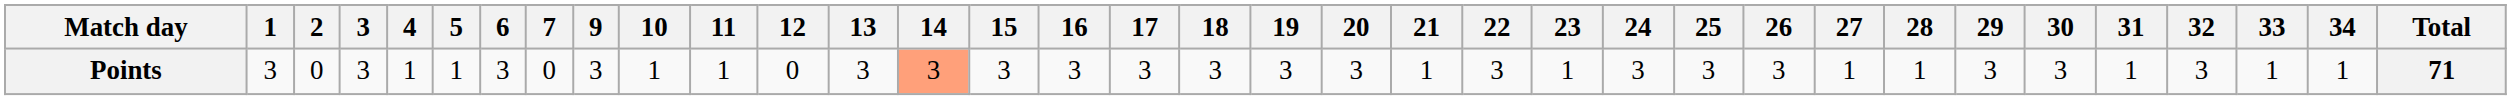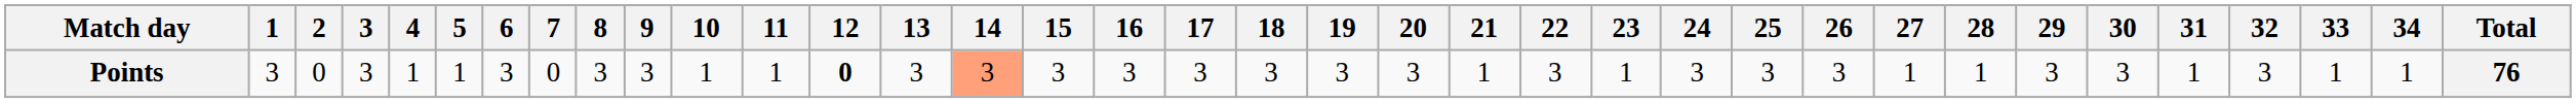 <table class="wikitable" style="width:100%; font-size:85%;">
 <tr valign=top>
 <th align=center>Match day</th>
 <th align=center>1</th>
 <th align=center>2</th>
 <th align=center>3</th>
 <th align=center>4</th>
 <th align=center>5</th>
 <th align=center>6</th>
 <th align=center>7</th>
+<th align=center>8</th>
 <th align=center>9</th>
 <th align=center>10</th>
 <th align=center>11</th>
 <th align=center>12</th>
 <th align=center>13</th>
 <th align=center>14</th>
 <th align=center>15</th>
 <th align=center>16</th>
 <th align=center>17</th>
 <th align=center>18</th>
 <th align=center>19</th>
 <th align=center>20</th>
 <th align=center>21</th>
 <th align=center>22</th>
 <th align=center>23</th>
 <th align=center>24</th>
 <th align=center>25</th>
 <th align=center>26</th>
 <th align=center>27</th>
 <th align=center>28</th>
 <th align=center>29</th>
 <th align=center>30</th>
 <th align=center>31</th>
 <th align=center>32</th>
 <th align=center>33</th>
 <th align=center>34</th>
 <th align=center>Total</th>
 </tr>
 <tr>
 <th align=center>Points</th>
 <td align=center>3</td>
 <td align=center>0</td>
 <td align=center>3</td>
 <td align=center>1</td>
 <td align=center>1</td>
 <td align=center>3</td>
 <td align=center>0</td>
 <td align=center>3</td>
+<td align=center>3</td>
 <td align=center>1</td>
 <td align=center>1</td>
-<td align=center>0</td>
+<td align=center><strong>0</strong></td>
 <td align=center>3</td>
 <td align=center style="background: lightsalmon;">3</td>
 <td align=center>3</td>
 <td align=center>3</td>
 <td align=center>3</td>
 <td align=center>3</td>
 <td align=center>3</td>
 <td align=center>3</td>
 <td align=center>1</td>
 <td align=center>3</td>
 <td align=center>1</td>
 <td align=center>3</td>
 <td align=center>3</td>
 <td align=center>3</td>
 <td align=center>1</td>
 <td align=center>1</td>
 <td align=center>3</td>
 <td align=center>3</td>
 <td align=center>1</td>
 <td align=center>3</td>
 <td align=center>1</td>
 <td align=center>1</td>
-<th align=center>71</th>
+<th align=center>76</th>
 </tr>
 </table>
